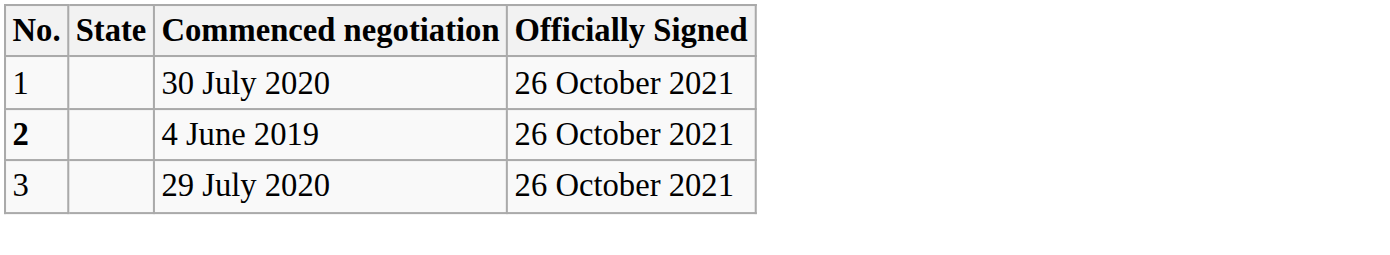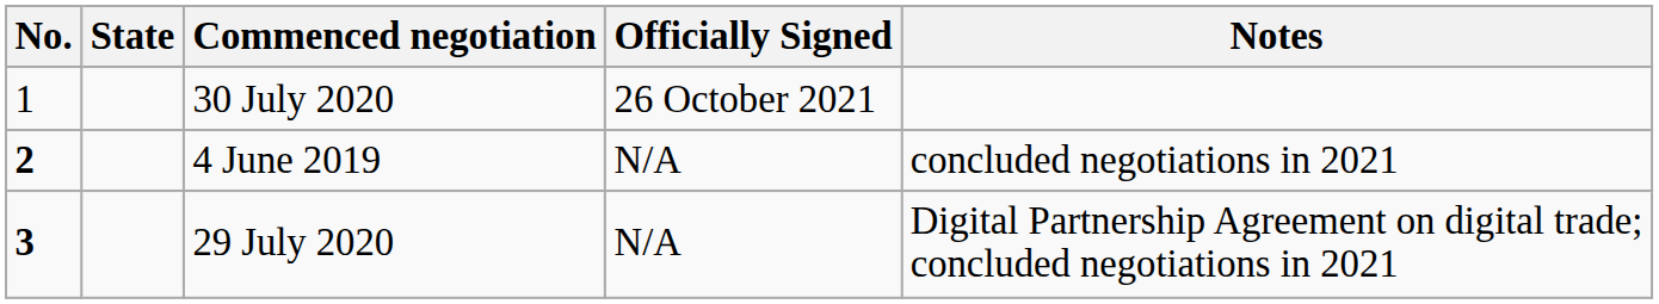 <table class="wikitable">
 <tr>
 <th>No.</th>
 <th>State</th>
 <th>Commenced negotiation</th>
 <th>Officially Signed</th>
+<th>Notes</th>
 </tr>
 <tr>
 <td>1</td>
 <td></td>
 <td>30 July 2020</td>
 <td>26 October 2021</td>
+<td></td>
 </tr>
 <tr>
 <td><strong>2</strong></td>
 <td></td>
 <td>4 June 2019</td>
-<td>26 October 2021</td>
+<td>N/A</td>
+<td>concluded negotiations in 2021</td>
 </tr>
 <tr>
-<td>3</td>
+<td><strong>3</strong></td>
 <td></td>
 <td>29 July 2020</td>
-<td>26 October 2021</td>
+<td>N/A</td>
+<td>Digital Partnership Agreement on digital trade;<br>concluded negotiations in 2021</td>
 </tr>
 </table>
